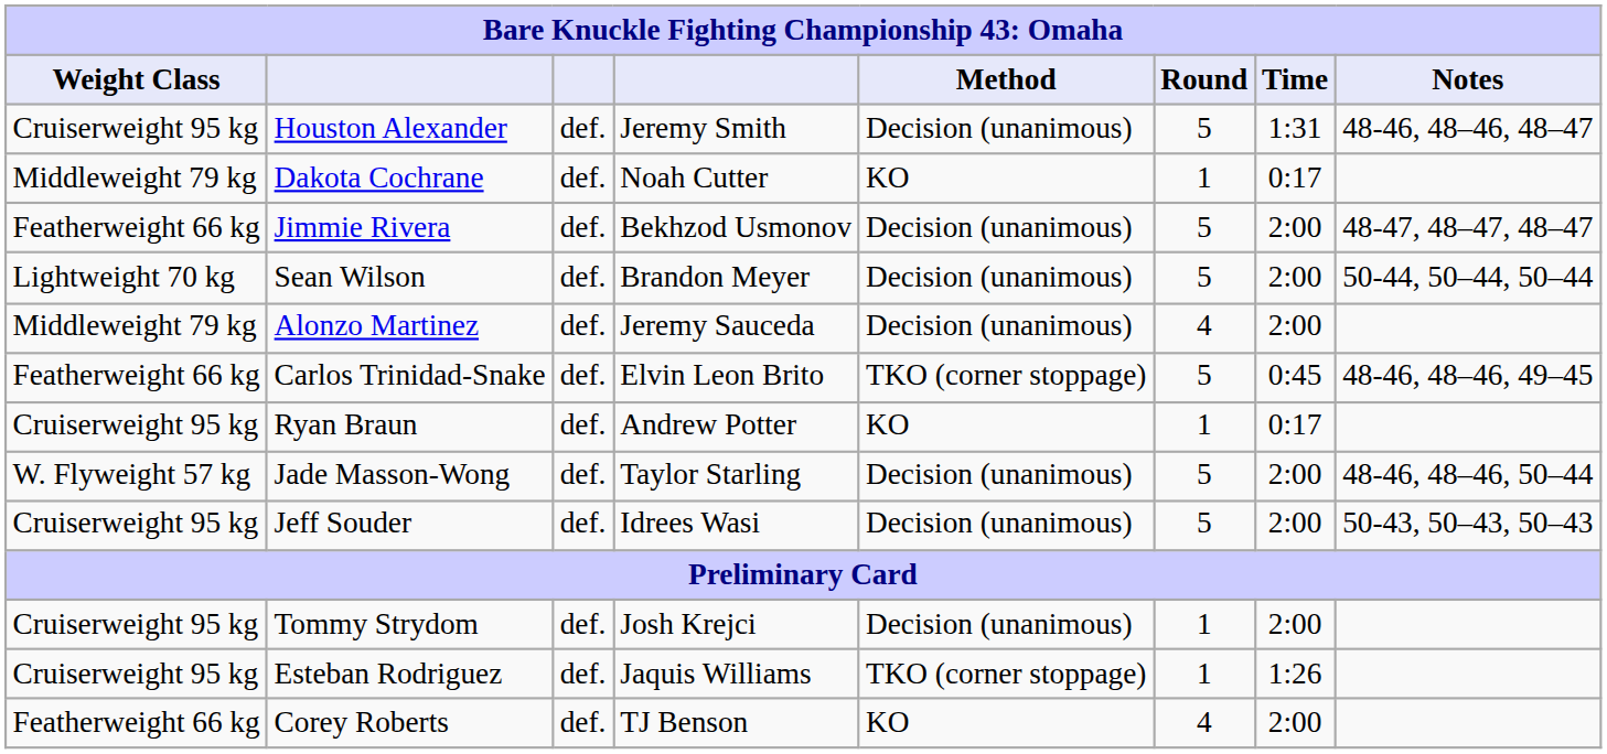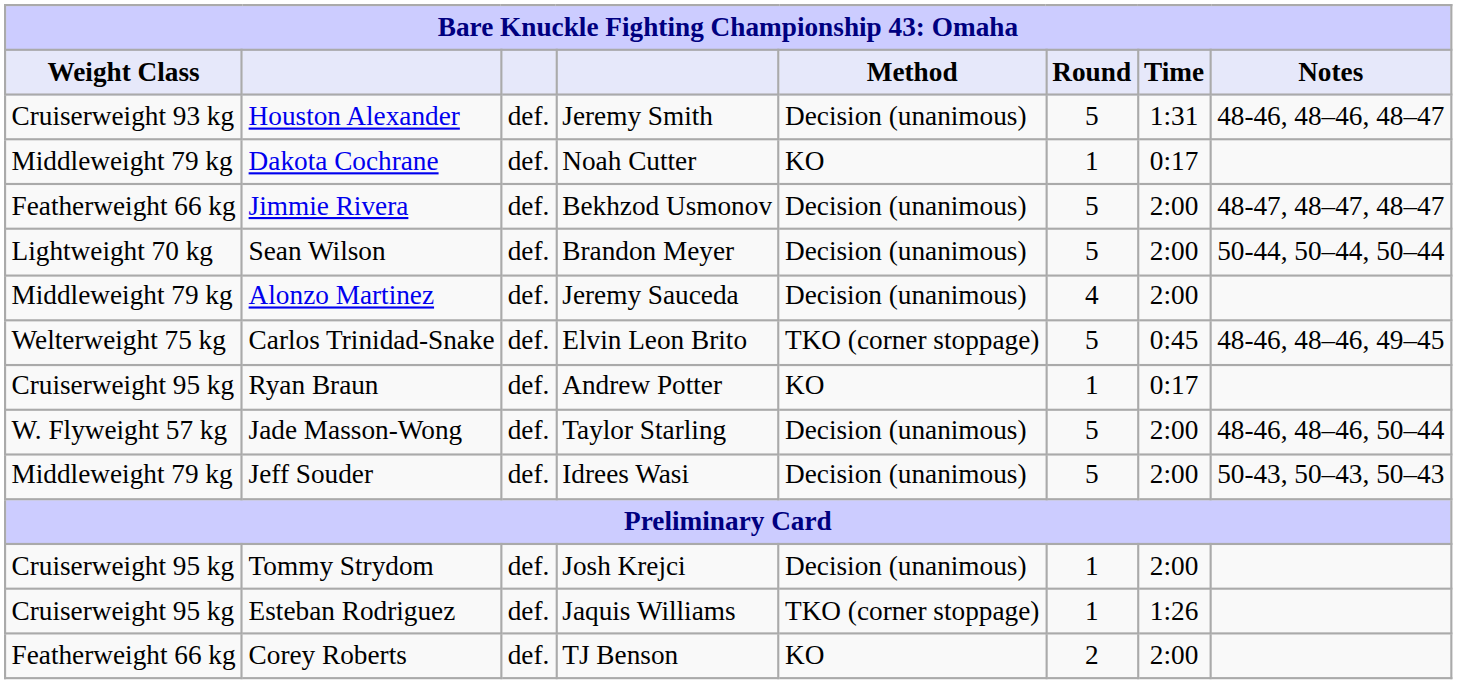 <table class="wikitable" style="font-size: 80%;">
 <tr>
 <th colspan="8" style="background-color: #ccf; color: #000080; text-align: center;"><strong>Bare Knuckle Fighting Championship 43: Omaha</strong></th>
 </tr>
 <tr>
 <th colspan="1" style="background-color: #E6E8FA; color: #000000; text-align: center;">Weight Class</th>
 <th colspan="1" style="background-color: #E6E8FA; color: #000000; text-align: center;"></th>
 <th colspan="1" style="background-color: #E6E8FA; color: #000000; text-align: center;"></th>
 <th colspan="1" style="background-color: #E6E8FA; color: #000000; text-align: center;"></th>
 <th colspan="1" style="background-color: #E6E8FA; color: #000000; text-align: center;">Method</th>
 <th colspan="1" style="background-color: #E6E8FA; color: #000000; text-align: center;">Round</th>
 <th colspan="1" style="background-color: #E6E8FA; color: #000000; text-align: center;">Time</th>
 <th colspan="1" style="background-color: #E6E8FA; color: #000000; text-align: center;">Notes</th>
 </tr>
 <tr>
-<td>Cruiserweight 95 kg</td>
+<td>Cruiserweight 93 kg</td>
 <td> <a href='#'>Houston Alexander</a></td>
 <td align=center>def.</td>
 <td> Jeremy Smith</td>
 <td>Decision (unanimous)</td>
 <td align=center>5</td>
 <td align=center>1:31</td>
 <td>48-46, 48–46, 48–47</td>
 </tr>
 <tr>
 <td>Middleweight 79 kg</td>
 <td> <a href='#'>Dakota Cochrane</a></td>
 <td align=center>def.</td>
 <td> Noah Cutter</td>
 <td>KO</td>
 <td align=center>1</td>
 <td align=center>0:17</td>
 <td></td>
 </tr>
 <tr>
 <td>Featherweight 66 kg</td>
 <td> <a href='#'>Jimmie Rivera</a></td>
 <td align=center>def.</td>
 <td> Bekhzod Usmonov</td>
 <td>Decision (unanimous)</td>
 <td align=center>5</td>
 <td align=center>2:00</td>
 <td>48-47, 48–47, 48–47</td>
 </tr>
 <tr>
 <td>Lightweight 70 kg</td>
 <td> Sean Wilson</td>
 <td align=center>def.</td>
 <td> Brandon Meyer</td>
 <td>Decision (unanimous)</td>
 <td align=center>5</td>
 <td align=center>2:00</td>
 <td>50-44, 50–44, 50–44</td>
 </tr>
 <tr>
 <td>Middleweight 79 kg</td>
 <td> <a href='#'>Alonzo Martinez</a></td>
 <td align=center>def.</td>
 <td> Jeremy Sauceda</td>
 <td>Decision (unanimous)</td>
 <td align=center>4</td>
 <td align=center>2:00</td>
 <td></td>
 </tr>
 <tr>
-<td>Featherweight 66 kg</td>
+<td>Welterweight 75 kg</td>
 <td> Carlos Trinidad-Snake</td>
 <td align=center>def.</td>
 <td> Elvin Leon Brito</td>
 <td>TKO (corner stoppage)</td>
 <td align=center>5</td>
 <td align=center>0:45</td>
 <td>48-46, 48–46, 49–45</td>
 </tr>
 <tr>
 <td>Cruiserweight 95 kg</td>
 <td> Ryan Braun</td>
 <td align=center>def.</td>
 <td> Andrew Potter</td>
 <td>KO</td>
 <td align=center>1</td>
 <td align=center>0:17</td>
 <td></td>
 </tr>
 <tr>
 <td>W. Flyweight 57 kg</td>
 <td> Jade Masson-Wong</td>
 <td align=center>def.</td>
 <td> Taylor Starling</td>
 <td>Decision (unanimous)</td>
 <td align=center>5</td>
 <td align=center>2:00</td>
 <td>48-46, 48–46, 50–44</td>
 </tr>
 <tr>
-<td>Cruiserweight 95 kg</td>
+<td>Middleweight 79 kg</td>
 <td> Jeff Souder</td>
 <td align=center>def.</td>
 <td> Idrees Wasi</td>
 <td>Decision (unanimous)</td>
 <td align=center>5</td>
 <td align=center>2:00</td>
 <td>50-43, 50–43, 50–43</td>
 </tr>
 <tr>
 <th colspan="8" style="background-color: #ccf; color: #000080; text-align: center;"><strong>Preliminary Card</strong></th>
 </tr>
 <tr>
 <td>Cruiserweight 95 kg</td>
 <td> Tommy Strydom</td>
 <td align=center>def.</td>
 <td> Josh Krejci</td>
 <td>Decision (unanimous)</td>
 <td align=center>1</td>
 <td align=center>2:00</td>
 <td></td>
 </tr>
 <tr>
 <td>Cruiserweight 95 kg</td>
 <td> Esteban Rodriguez</td>
 <td align=center>def.</td>
 <td> Jaquis Williams</td>
 <td>TKO (corner stoppage)</td>
 <td align=center>1</td>
 <td align=center>1:26</td>
 <td></td>
 </tr>
 <tr>
 <td>Featherweight 66 kg</td>
 <td> Corey Roberts</td>
 <td align=center>def.</td>
 <td> TJ Benson</td>
 <td>KO</td>
-<td align=center>4</td>
+<td align=center>2</td>
 <td align=center>2:00</td>
 <td></td>
 </tr>
 </table>
